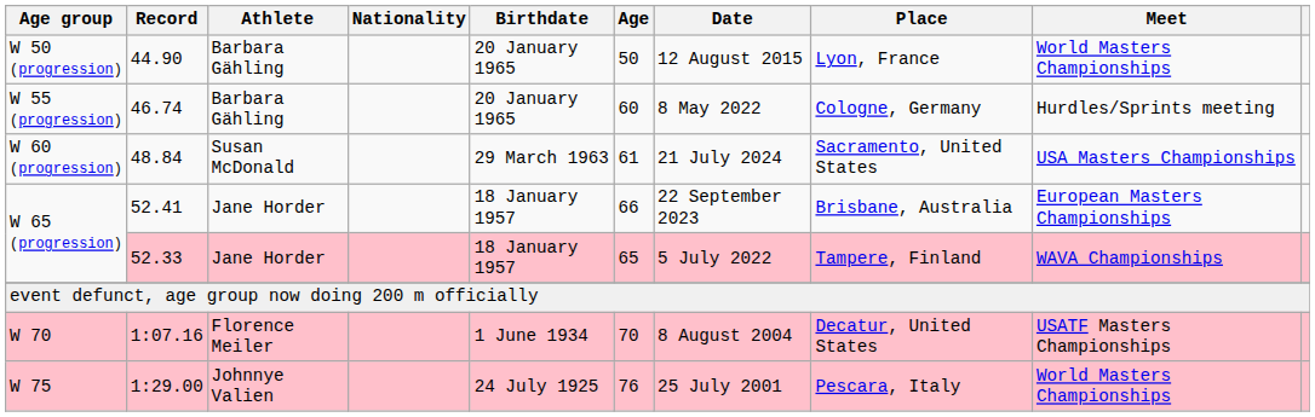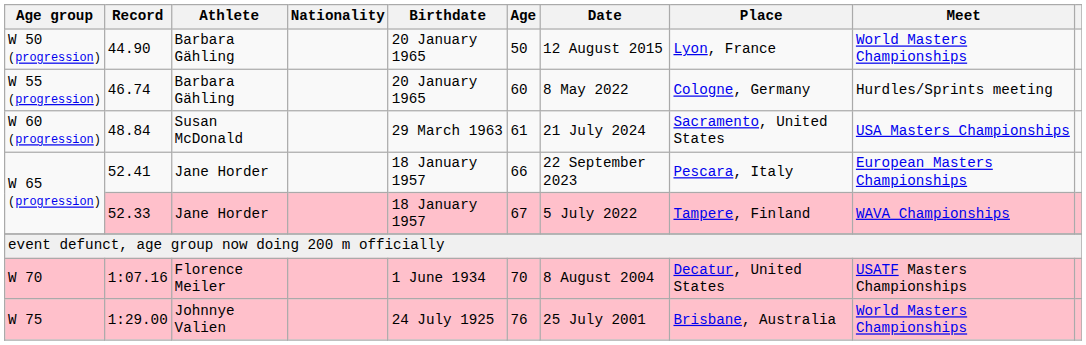 <table class="wikitable" style="font-size:90%; width: 100%;">
 <tr>
 <th>Age group</th>
 <th>Record</th>
 <th>Athlete</th>
 <th>Nationality</th>
 <th>Birthdate</th>
 <th>Age</th>
 <th>Date</th>
 <th>Place</th>
 <th>Meet</th>
 <th></th>
 </tr>
 <tr>
 <td>W 50 <br><small>(<a href='#'>progression</a>)</small></td>
 <td>44.90</td>
 <td>Barbara Gähling</td>
 <td></td>
 <td>20 January 1965</td>
 <td>50</td>
 <td>12 August 2015</td>
 <td><a href='#'>Lyon</a>, France</td>
 <td><a href='#'>World Masters Championships</a></td>
 <td></td>
 </tr>
 <tr>
 <td>W 55 <br><small>(<a href='#'>progression</a>)</small></td>
 <td>46.74</td>
 <td>Barbara Gähling</td>
 <td></td>
 <td>20 January 1965</td>
 <td>60</td>
 <td>8 May 2022</td>
 <td><a href='#'>Cologne</a>, Germany</td>
 <td>Hurdles/Sprints meeting</td>
 <td></td>
 </tr>
 <tr>
 <td>W 60 <br><small>(<a href='#'>progression</a>)</small></td>
 <td>48.84</td>
 <td>Susan McDonald</td>
 <td></td>
 <td>29 March 1963</td>
 <td>61</td>
 <td>21 July 2024</td>
 <td><a href='#'>Sacramento</a>, United States</td>
 <td><a href='#'>USA Masters Championships</a></td>
 <td></td>
 </tr>
 <tr>
 <td rowspan=2>W 65 <br><small>(<a href='#'>progression</a>)</small></td>
 <td>52.41</td>
 <td>Jane Horder</td>
 <td></td>
 <td>18 January 1957</td>
 <td>66</td>
 <td>22 September 2023</td>
-<td><a href='#'>Brisbane</a>, Australia</td>
+<td><a href='#'>Pescara</a>, Italy</td>
 <td><a href='#'>European Masters Championships</a></td>
 <td></td>
 </tr>
 <tr style="background:pink">
 <td>52.33</td>
 <td>Jane Horder</td>
 <td></td>
 <td>18 January 1957</td>
-<td>65</td>
+<td>67</td>
 <td>5 July 2022</td>
 <td><a href='#'>Tampere</a>, Finland</td>
 <td><a href='#'>WAVA Championships</a></td>
 <td></td>
 </tr>
 <tr>
 </tr>
 <tr style="background:#f0f0f0;">
 <td colspan=10>event defunct, age group now doing 200 m officially</td>
 </tr>
 <tr style="background:pink">
 <td>W 70</td>
 <td>1:07.16</td>
 <td>Florence Meiler</td>
 <td></td>
 <td>1 June 1934</td>
 <td>70</td>
 <td>8 August 2004</td>
 <td><a href='#'>Decatur</a>, United States</td>
 <td><a href='#'>USATF</a> Masters Championships</td>
 <td></td>
 </tr>
 <tr style="background:pink">
 <td>W 75</td>
 <td>1:29.00</td>
 <td>Johnnye Valien</td>
 <td></td>
 <td>24 July 1925</td>
 <td>76</td>
 <td>25 July 2001</td>
-<td><a href='#'>Pescara</a>, Italy</td>
+<td><a href='#'>Brisbane</a>, Australia</td>
 <td><a href='#'>World Masters Championships</a></td>
 <td></td>
 </tr>
 </table>
